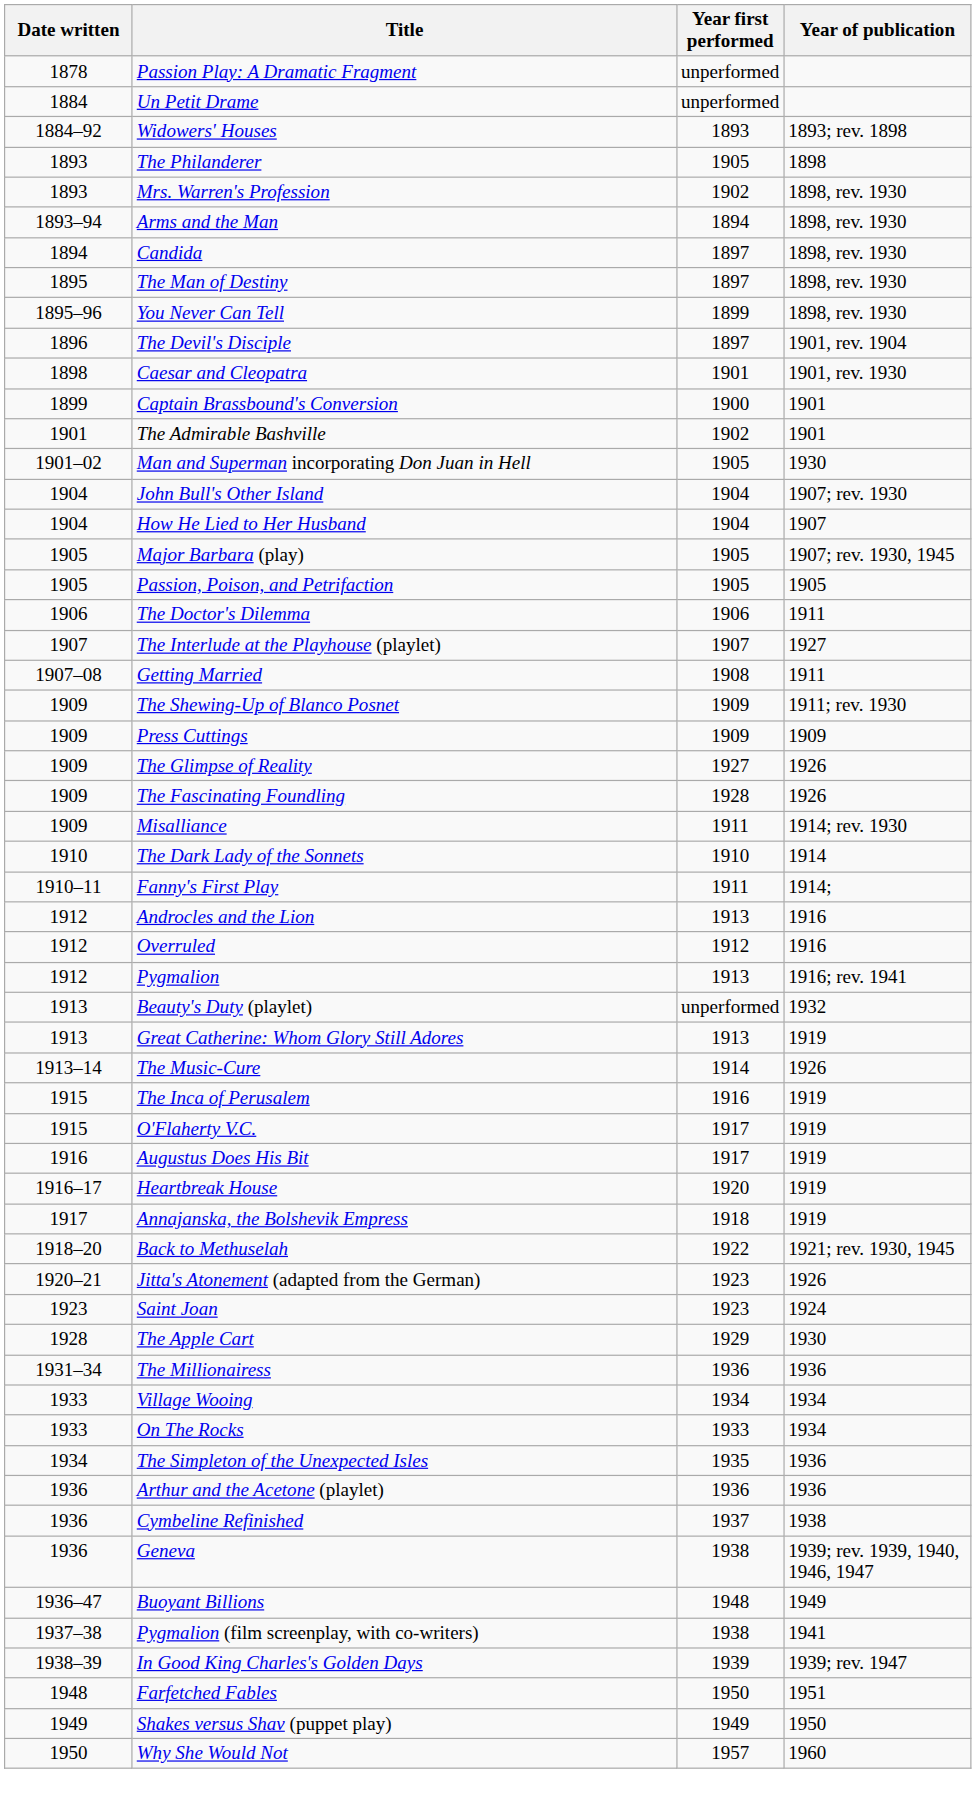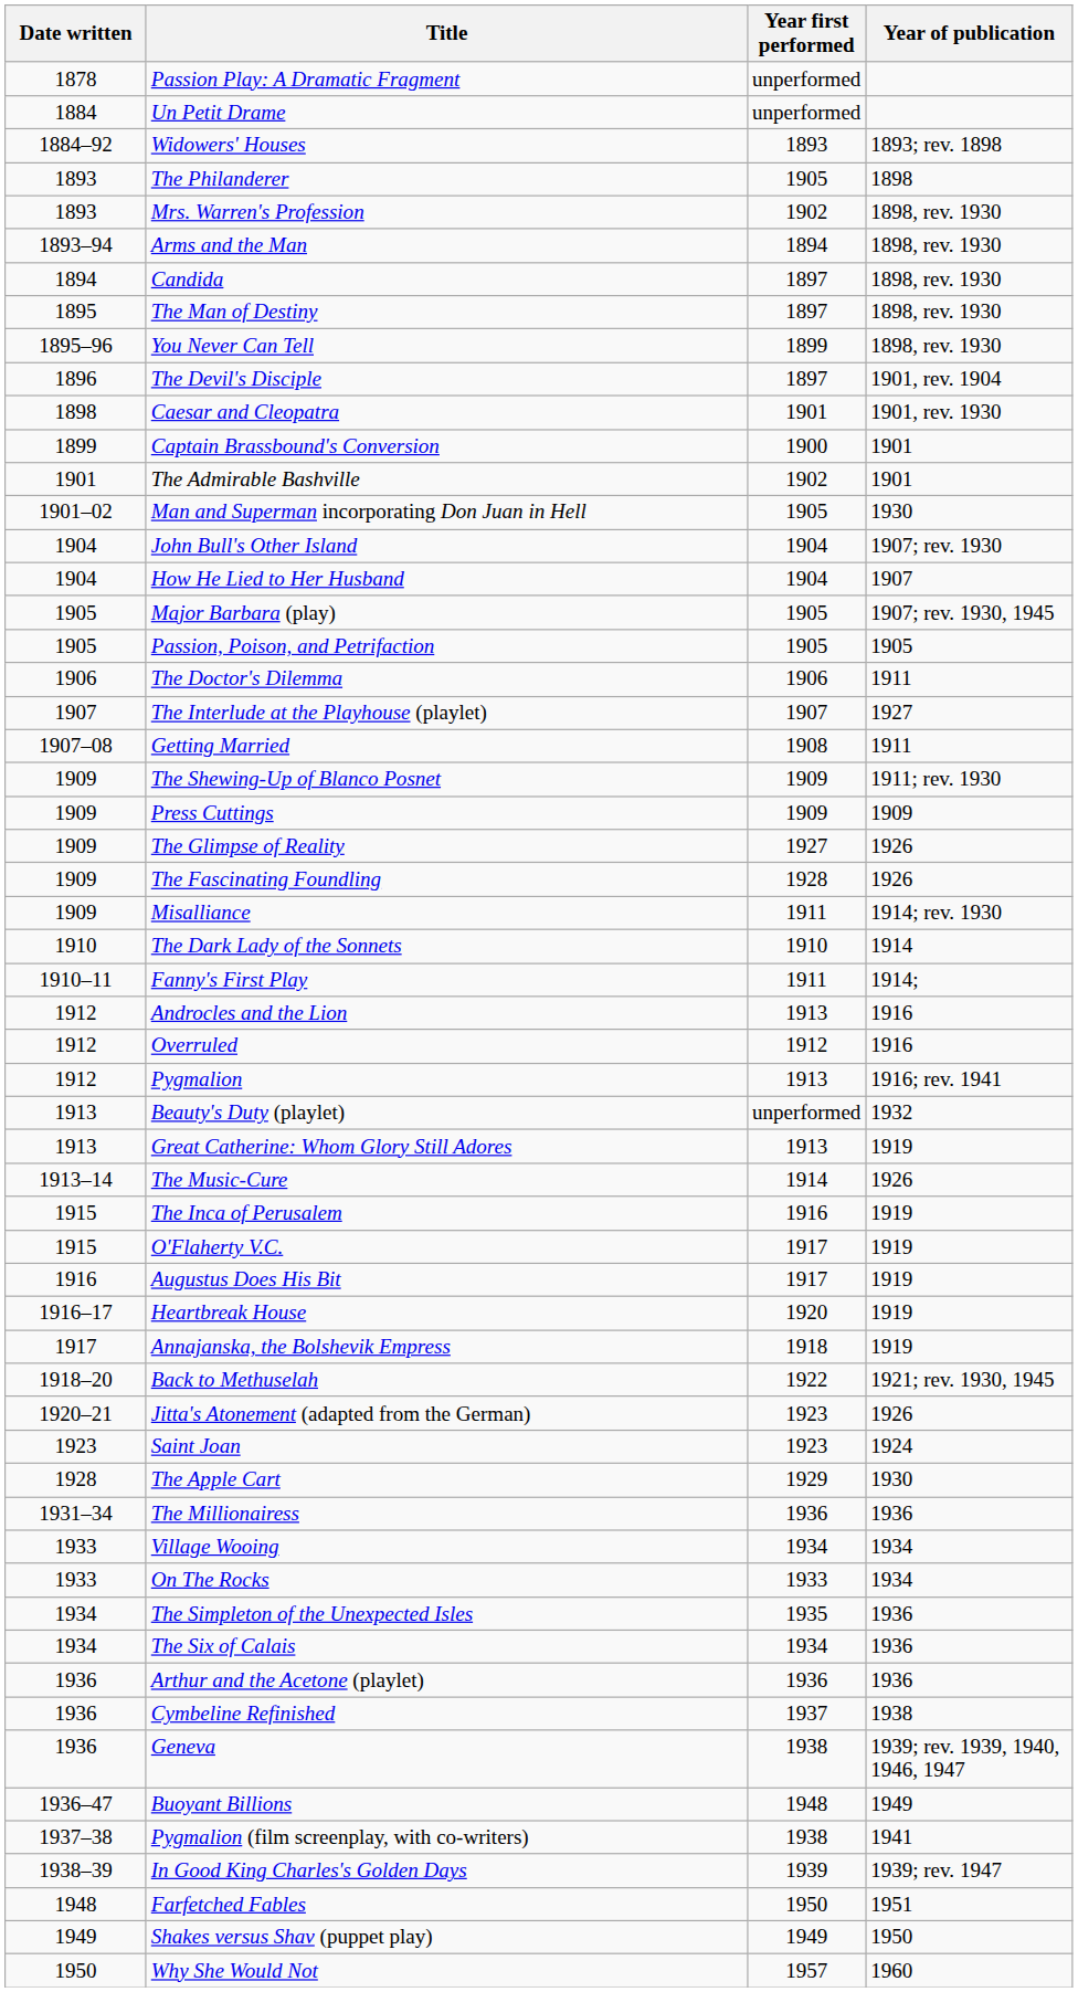 <table class="sortable wikitable">
 <tr>
 <th width="100">Date written</th>
 <th width="450">Title</th>
 <th width="60">Year first performed</th>
 <th width="150">Year of publication</th>
 </tr>
 <tr valign="top">
 <td align= "center">1878</td>
 <td><em><a href='#'>Passion Play: A Dramatic Fragment</a></em></td>
 <td>unperformed</td>
 <td></td>
 </tr>
 <tr valign="top">
 <td align= "center">1884</td>
 <td><em><a href='#'>Un Petit Drame</a></em></td>
 <td>unperformed</td>
 <td></td>
 </tr>
 <tr valign="top">
 <td align= "center">1884–92</td>
 <td><em><a href='#'>Widowers' Houses</a></em></td>
 <td align= "center">1893</td>
 <td>1893; rev. 1898</td>
 </tr>
 <tr valign="top">
 <td align= "center">1893</td>
 <td><em><a href='#'>The Philanderer</a></em></td>
 <td align= "center">1905</td>
 <td>1898</td>
 </tr>
 <tr valign="top">
 <td align= "center">1893</td>
 <td><em><a href='#'>Mrs. Warren's Profession</a></em></td>
 <td align= "center">1902</td>
 <td>1898, rev. 1930</td>
 </tr>
 <tr valign="top">
 <td align= "center">1893–94</td>
 <td><em><a href='#'>Arms and the Man</a></em></td>
 <td align= "center">1894</td>
 <td>1898, rev. 1930</td>
 </tr>
 <tr valign="top">
 <td align= "center">1894</td>
 <td><em><a href='#'>Candida</a></em></td>
 <td align= "center">1897</td>
 <td>1898, rev. 1930</td>
 </tr>
 <tr valign="top">
 <td align= "center">1895</td>
 <td><em><a href='#'>The Man of Destiny</a></em></td>
 <td align= "center">1897</td>
 <td>1898, rev. 1930</td>
 </tr>
 <tr valign="top">
 <td align= "center">1895–96</td>
 <td><em><a href='#'>You Never Can Tell</a></em></td>
 <td align= "center">1899</td>
 <td>1898, rev. 1930</td>
 </tr>
 <tr valign="top">
 <td align= "center">1896</td>
 <td><em><a href='#'>The Devil's Disciple</a></em></td>
 <td align= "center">1897</td>
 <td>1901, rev. 1904</td>
 </tr>
 <tr valign="top">
 <td align= "center">1898</td>
 <td><em><a href='#'>Caesar and Cleopatra</a></em></td>
 <td align= "center">1901</td>
 <td>1901, rev. 1930</td>
 </tr>
 <tr valign="top">
 <td align= "center">1899</td>
 <td><em><a href='#'>Captain Brassbound's Conversion</a></em></td>
 <td align= "center">1900</td>
 <td>1901</td>
 </tr>
 <tr valign="top">
 <td align= "center">1901</td>
 <td><em>The Admirable Bashville</em></td>
 <td align= "center">1902</td>
 <td>1901</td>
 </tr>
 <tr valign="top">
 <td align= "center">1901–02</td>
 <td><em><a href='#'>Man and Superman</a></em> incorporating <em>Don Juan in Hell</em></td>
 <td align= "center">1905</td>
 <td>1930</td>
 </tr>
 <tr valign="top">
 <td align= "center">1904</td>
 <td><em><a href='#'>John Bull's Other Island</a></em></td>
 <td align= "center">1904</td>
 <td>1907; rev. 1930</td>
 </tr>
 <tr valign="top">
 <td align= "center">1904</td>
 <td><em><a href='#'>How He Lied to Her Husband</a></em></td>
 <td align= "center">1904</td>
 <td>1907</td>
 </tr>
 <tr valign="top">
 <td align= "center">1905</td>
 <td><em><a href='#'>Major Barbara</a></em> (play)</td>
 <td align= "center">1905</td>
 <td>1907; rev. 1930, 1945</td>
 </tr>
 <tr valign="top">
 <td align= "center">1905</td>
 <td><em><a href='#'>Passion, Poison, and Petrifaction</a></em></td>
 <td align= "center">1905</td>
 <td>1905</td>
 </tr>
 <tr valign="top">
 <td align= "center">1906</td>
 <td><em><a href='#'>The Doctor's Dilemma</a></em></td>
 <td align= "center">1906</td>
 <td>1911</td>
 </tr>
 <tr valign="top">
 <td align= "center">1907</td>
 <td><em><a href='#'>The Interlude at the Playhouse</a></em> (playlet)</td>
 <td align= "center">1907</td>
 <td>1927</td>
 </tr>
 <tr valign="top">
 <td align= "center">1907–08</td>
 <td><em><a href='#'>Getting Married</a></em></td>
 <td align= "center">1908</td>
 <td>1911</td>
 </tr>
 <tr valign="top">
 <td align= "center">1909</td>
 <td><em><a href='#'>The Shewing-Up of Blanco Posnet</a></em></td>
 <td align= "center">1909</td>
 <td>1911; rev. 1930</td>
 </tr>
 <tr valign="top">
 <td align= "center">1909</td>
 <td><em><a href='#'>Press Cuttings</a></em></td>
 <td align= "center">1909</td>
 <td>1909</td>
 </tr>
 <tr valign="top">
 <td align= "center">1909</td>
 <td><em><a href='#'>The Glimpse of Reality</a></em></td>
 <td align= "center">1927</td>
 <td>1926</td>
 </tr>
 <tr valign="top">
 <td align= "center">1909</td>
 <td><em><a href='#'>The Fascinating Foundling</a></em></td>
 <td align= "center">1928</td>
 <td>1926</td>
 </tr>
 <tr valign="top">
 <td align= "center">1909</td>
 <td><em><a href='#'>Misalliance</a></em></td>
 <td align= "center">1911</td>
 <td>1914; rev. 1930</td>
 </tr>
 <tr valign="top">
 <td align= "center">1910</td>
 <td><em><a href='#'>The Dark Lady of the Sonnets</a></em></td>
 <td align= "center">1910</td>
 <td>1914</td>
 </tr>
 <tr valign="top">
 <td align= "center">1910–11</td>
 <td><em><a href='#'>Fanny's First Play</a></em></td>
 <td align= "center">1911</td>
 <td>1914;</td>
 </tr>
 <tr valign="top">
 <td align= "center">1912</td>
 <td><em><a href='#'>Androcles and the Lion</a></em></td>
 <td align= "center">1913</td>
 <td>1916</td>
 </tr>
 <tr valign="top">
 <td align= "center">1912</td>
 <td><a href='#'><em>Overruled</em></a></td>
 <td align= "center">1912</td>
 <td>1916</td>
 </tr>
 <tr valign="top">
 <td align= "center">1912</td>
 <td><a href='#'><em>Pygmalion</em></a></td>
 <td align= "center">1913</td>
 <td>1916; rev. 1941</td>
 </tr>
 <tr valign="top">
 <td align= "center">1913</td>
 <td><em><a href='#'>Beauty's Duty</a></em> (playlet)</td>
 <td>unperformed</td>
 <td>1932</td>
 </tr>
 <tr valign="top">
 <td align= "center">1913</td>
 <td><em><a href='#'>Great Catherine: Whom Glory Still Adores </a></em></td>
 <td align= "center">1913</td>
 <td>1919</td>
 </tr>
 <tr valign="top">
 <td align= "center">1913–14</td>
 <td><em><a href='#'>The Music-Cure</a></em></td>
 <td align= "center">1914</td>
 <td>1926</td>
 </tr>
 <tr valign="top">
 <td align= "center">1915</td>
 <td><em><a href='#'>The Inca of Perusalem</a></em></td>
 <td align= "center">1916</td>
 <td>1919</td>
 </tr>
 <tr valign="top">
 <td align= "center">1915</td>
 <td><em><a href='#'>O'Flaherty V.C.</a></em></td>
 <td align= "center">1917</td>
 <td>1919</td>
 </tr>
 <tr valign="top">
 <td align= "center">1916</td>
 <td><em><a href='#'>Augustus Does His Bit</a></em></td>
 <td align= "center">1917</td>
 <td>1919</td>
 </tr>
 <tr valign="top">
 <td align= "center">1916–17</td>
 <td><em><a href='#'>Heartbreak House</a></em></td>
 <td align= "center">1920</td>
 <td>1919</td>
 </tr>
 <tr valign="top">
 <td align= "center">1917</td>
 <td><em><a href='#'>Annajanska, the Bolshevik Empress</a></em></td>
 <td align= "center">1918</td>
 <td>1919</td>
 </tr>
 <tr valign="top">
 <td align= "center">1918–20</td>
 <td><em><a href='#'>Back to Methuselah</a></em></td>
 <td align= "center">1922</td>
 <td>1921; rev. 1930, 1945</td>
 </tr>
 <tr valign="top">
 <td align= "center">1920–21</td>
 <td><em><a href='#'>Jitta's Atonement</a></em> (adapted from the German)</td>
 <td align= "center">1923</td>
 <td>1926</td>
 </tr>
 <tr valign="top">
 <td align= "center">1923</td>
 <td><em><a href='#'>Saint Joan</a></em></td>
 <td align= "center">1923</td>
 <td>1924</td>
 </tr>
 <tr valign="top">
 <td align= "center">1928</td>
 <td><em><a href='#'>The Apple Cart</a></em></td>
 <td align= "center">1929</td>
 <td>1930</td>
 </tr>
 <tr valign="top">
 <td align= "center">1931–34</td>
 <td><em><a href='#'>The Millionairess</a></em></td>
 <td align= "center">1936</td>
 <td>1936</td>
 </tr>
 <tr valign="top">
 <td align= "center">1933</td>
 <td><em><a href='#'>Village Wooing</a></em></td>
 <td align= "center">1934</td>
 <td>1934</td>
 </tr>
 <tr valign="top">
 <td align= "center">1933</td>
 <td><em><a href='#'>On The Rocks</a></em></td>
 <td align= "center">1933</td>
 <td>1934</td>
 </tr>
 <tr valign="top">
 <td align= "center">1934</td>
 <td><em><a href='#'>The Simpleton of the Unexpected Isles</a></em></td>
 <td align= "center">1935</td>
 <td>1936</td>
 </tr>
 <tr valign="top">
+<td align= "center">1934</td>
+<td><em><a href='#'>The Six of Calais</a></em></td>
+<td align= "center">1934</td>
+<td>1936</td>
+</tr>
+<tr valign="top">
 <td align= "center">1936</td>
 <td><em><a href='#'>Arthur and the Acetone</a></em> (playlet)</td>
 <td align= "center">1936</td>
 <td>1936</td>
 </tr>
 <tr valign="top">
 <td align= "center">1936</td>
 <td><em><a href='#'>Cymbeline Refinished</a></em></td>
 <td align= "center">1937</td>
 <td>1938</td>
 </tr>
 <tr valign="top">
 <td align= "center">1936</td>
 <td><em><a href='#'>Geneva</a></em></td>
 <td align= "center">1938</td>
 <td>1939; rev. 1939, 1940, 1946, 1947</td>
 </tr>
 <tr valign="top">
 <td align= "center">1936–47</td>
 <td><em><a href='#'>Buoyant Billions</a></em></td>
 <td align= "center">1948</td>
 <td>1949</td>
 </tr>
 <tr valign="top">
 <td align= "center">1937–38</td>
 <td><a href='#'><em>Pygmalion</em></a> (film screenplay, with co-writers)</td>
 <td align= "center">1938</td>
 <td>1941</td>
 </tr>
 <tr valign="top">
 <td align= "center">1938–39</td>
 <td><em><a href='#'>In Good King Charles's Golden Days</a></em></td>
 <td align= "center">1939</td>
 <td>1939; rev. 1947</td>
 </tr>
 <tr valign="top">
 <td align= "center">1948</td>
 <td><em><a href='#'>Farfetched Fables</a></em></td>
 <td align= "center">1950</td>
 <td>1951</td>
 </tr>
 <tr valign="top">
 <td align= "center">1949</td>
 <td><em><a href='#'>Shakes versus Shav</a></em> (puppet play)</td>
 <td align= "center">1949</td>
 <td>1950</td>
 </tr>
 <tr valign="top">
 <td align= "center">1950</td>
 <td><em><a href='#'>Why She Would Not</a></em></td>
 <td align= "center">1957</td>
 <td>1960</td>
 </tr>
 </table>
